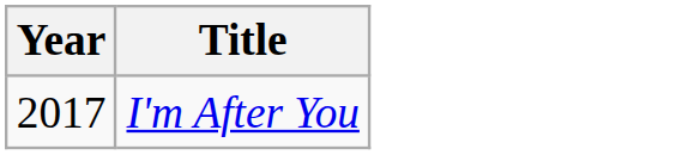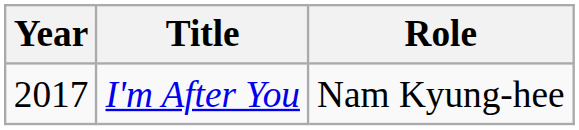 <table class="wikitable sortable">
 <tr>
 <th>Year</th>
 <th>Title</th>
+<th>Role</th>
 </tr>
 <tr>
 <td>2017</td>
 <td><em><a href='#'>I'm After You</a></em></td>
+<td>Nam Kyung-hee</td>
 </tr>
 </table>
